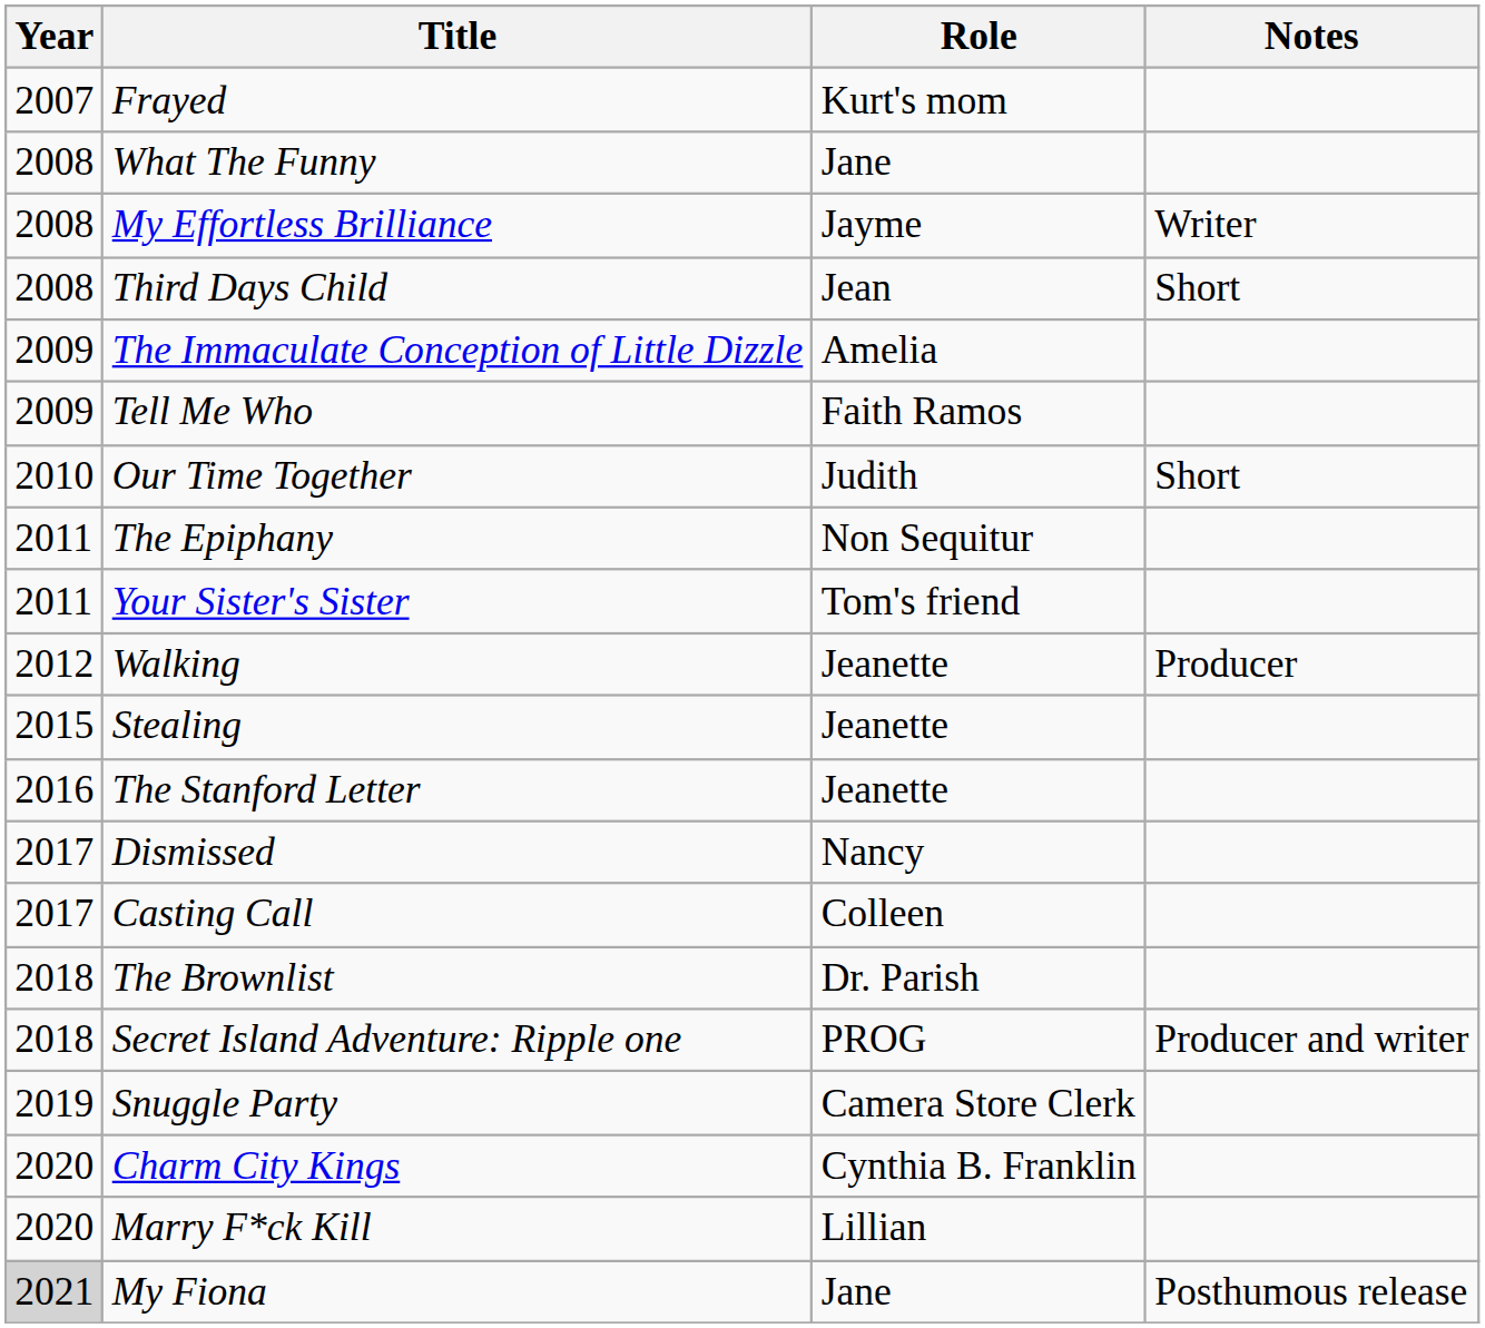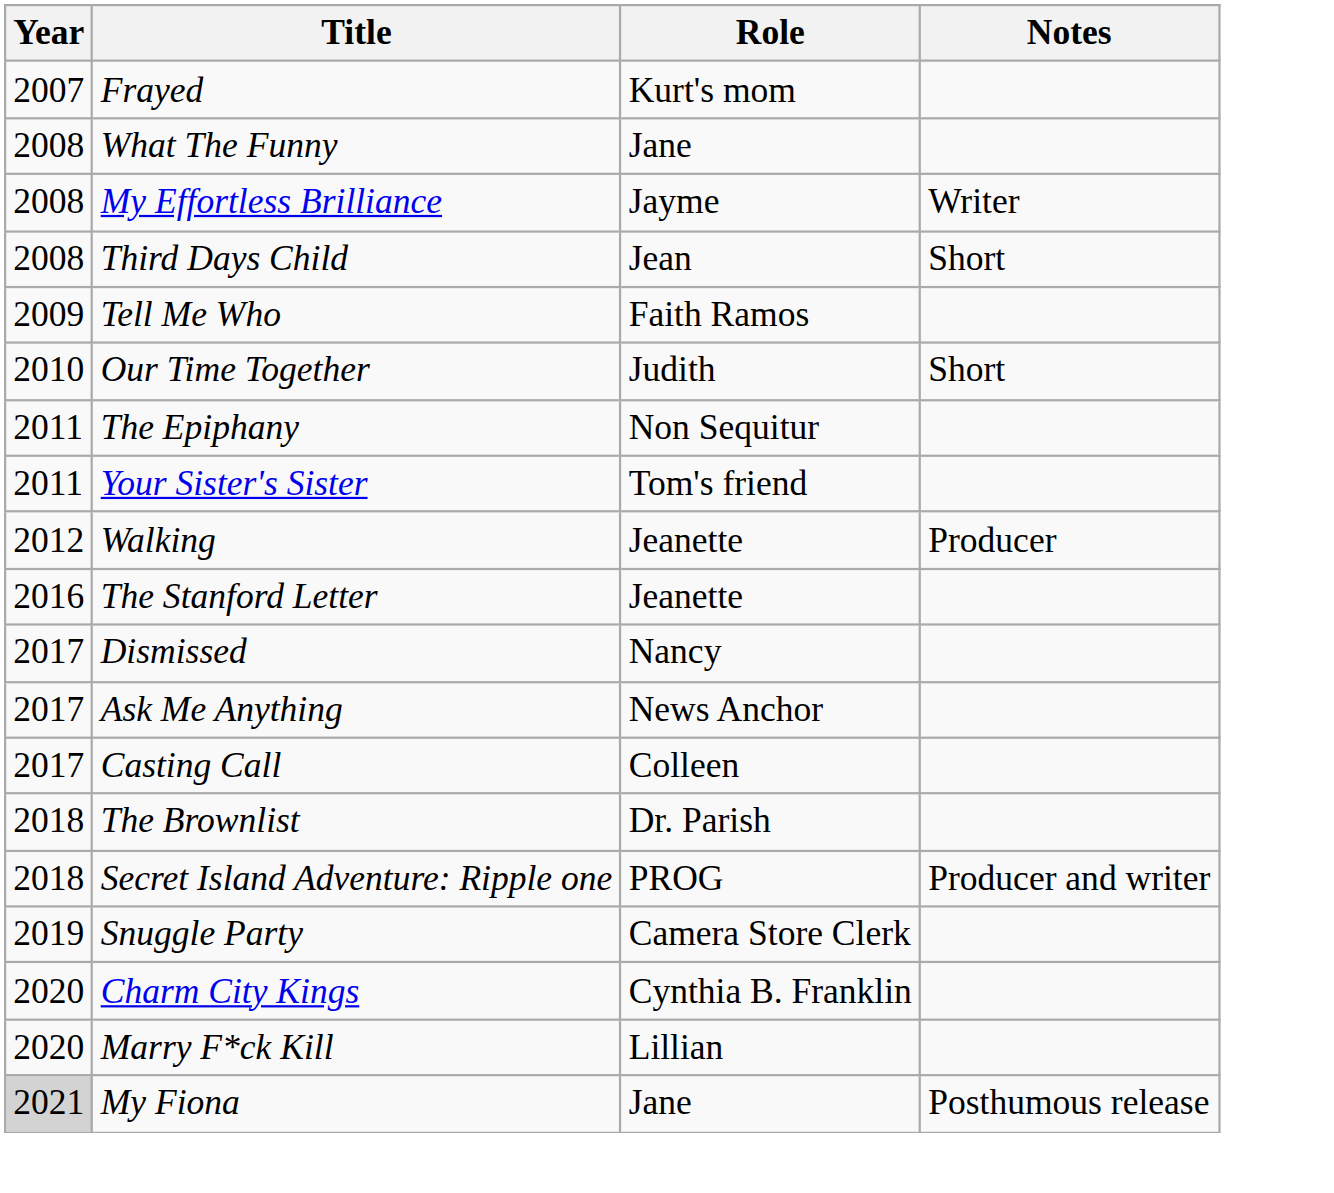 <table class="wikitable sortable plainrowheaders">
 <tr style="text-align:center;">
 <th scope="col">Year</th>
 <th scope="col">Title</th>
 <th scope="col">Role</th>
 <th scope="col">Notes</th>
 </tr>
 <tr>
 <td>2007</td>
 <td><em>Frayed</em></td>
 <td>Kurt's mom</td>
 <td></td>
 </tr>
 <tr>
 <td>2008</td>
 <td><em>What The Funny</em></td>
 <td>Jane</td>
 <td></td>
 </tr>
 <tr>
 <td>2008</td>
 <td><em><a href='#'>My Effortless Brilliance</a></em></td>
 <td>Jayme</td>
 <td>Writer</td>
 </tr>
 <tr>
 <td>2008</td>
 <td><em>Third Days Child</em></td>
 <td>Jean</td>
 <td>Short</td>
 </tr>
 <tr>
 <td>2009</td>
-<td><em><a href='#'>The Immaculate Conception of Little Dizzle</a></em></td>
-<td>Amelia</td>
-<td></td>
-</tr>
-<tr>
-<td>2009</td>
 <td><em>Tell Me Who</em></td>
 <td>Faith Ramos</td>
 <td></td>
 </tr>
 <tr>
 <td>2010</td>
 <td><em>Our Time Together</em></td>
 <td>Judith</td>
 <td>Short</td>
 </tr>
 <tr>
 <td>2011</td>
 <td><em>The Epiphany</em></td>
 <td>Non Sequitur</td>
 </tr>
 <tr>
 <td>2011</td>
 <td><em><a href='#'>Your Sister's Sister</a></em></td>
 <td>Tom's friend</td>
 <td></td>
 </tr>
 <tr>
 <td>2012</td>
 <td><em>Walking</em></td>
 <td>Jeanette</td>
 <td>Producer</td>
 </tr>
 <tr>
-<td>2015</td>
-<td><em>Stealing</em></td>
-<td>Jeanette</td>
-<td></td>
-</tr>
-<tr>
 <td>2016</td>
 <td><em>The Stanford Letter</em></td>
 <td>Jeanette</td>
 <td></td>
 </tr>
 <tr>
 <td>2017</td>
 <td><em>Dismissed</em></td>
 <td>Nancy</td>
+<td></td>
+</tr>
+<tr>
+<td>2017</td>
+<td><em>Ask Me Anything</em></td>
+<td>News Anchor</td>
 <td></td>
 </tr>
 <tr>
 <td>2017</td>
 <td><em>Casting Call</em></td>
 <td>Colleen</td>
 <td></td>
 </tr>
 <tr>
 <td>2018</td>
 <td><em>The Brownlist</em></td>
 <td>Dr. Parish</td>
 <td></td>
 </tr>
 <tr>
 <td>2018</td>
 <td><em>Secret Island Adventure: Ripple one</em></td>
 <td>PROG</td>
 <td>Producer and writer</td>
 </tr>
 <tr>
 <td>2019</td>
 <td><em>Snuggle Party</em></td>
 <td>Camera Store Clerk</td>
 <td></td>
 </tr>
 <tr>
 <td>2020</td>
 <td><em><a href='#'>Charm City Kings</a></em></td>
 <td>Cynthia B. Franklin</td>
 <td></td>
 </tr>
 <tr>
 <td>2020</td>
 <td><em>Marry F*ck Kill</em></td>
 <td>Lillian</td>
 <td></td>
 </tr>
 <tr>
 <td style="background: lightgrey;">2021</td>
 <td><em>My Fiona</em></td>
 <td>Jane</td>
 <td>Posthumous release</td>
 </tr>
 </table>
